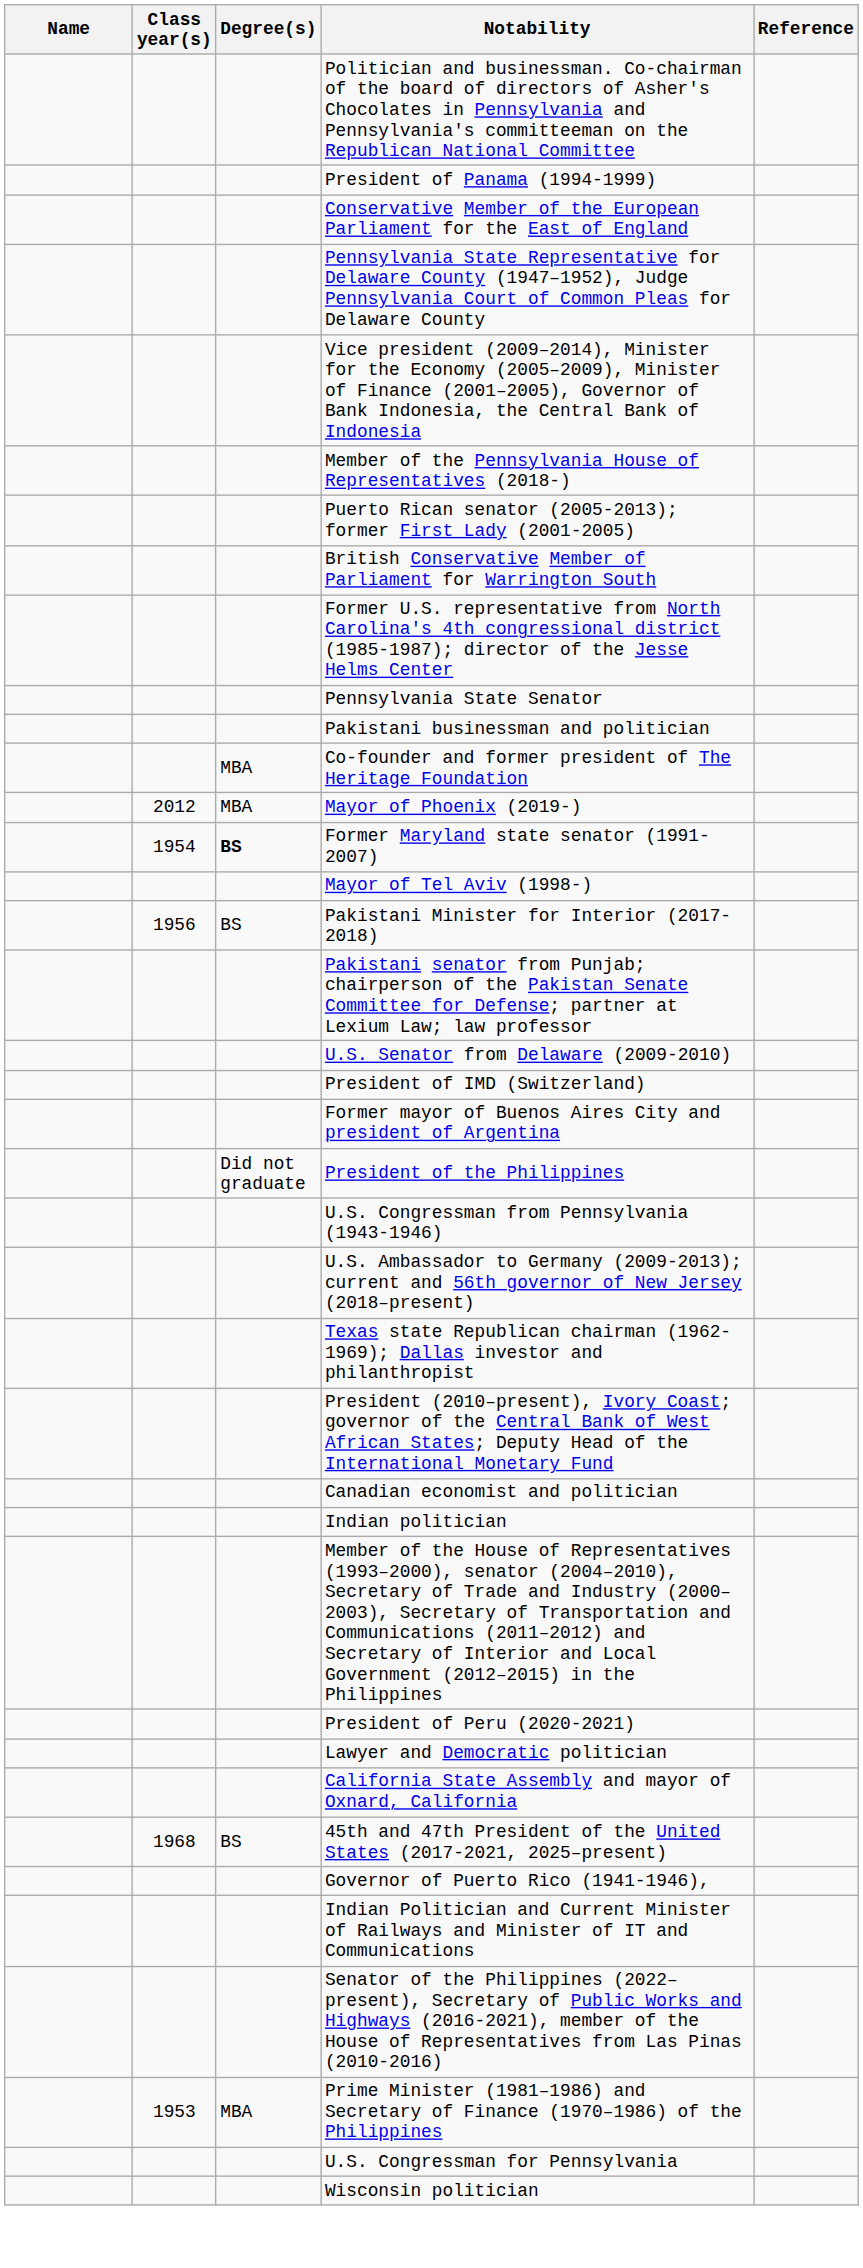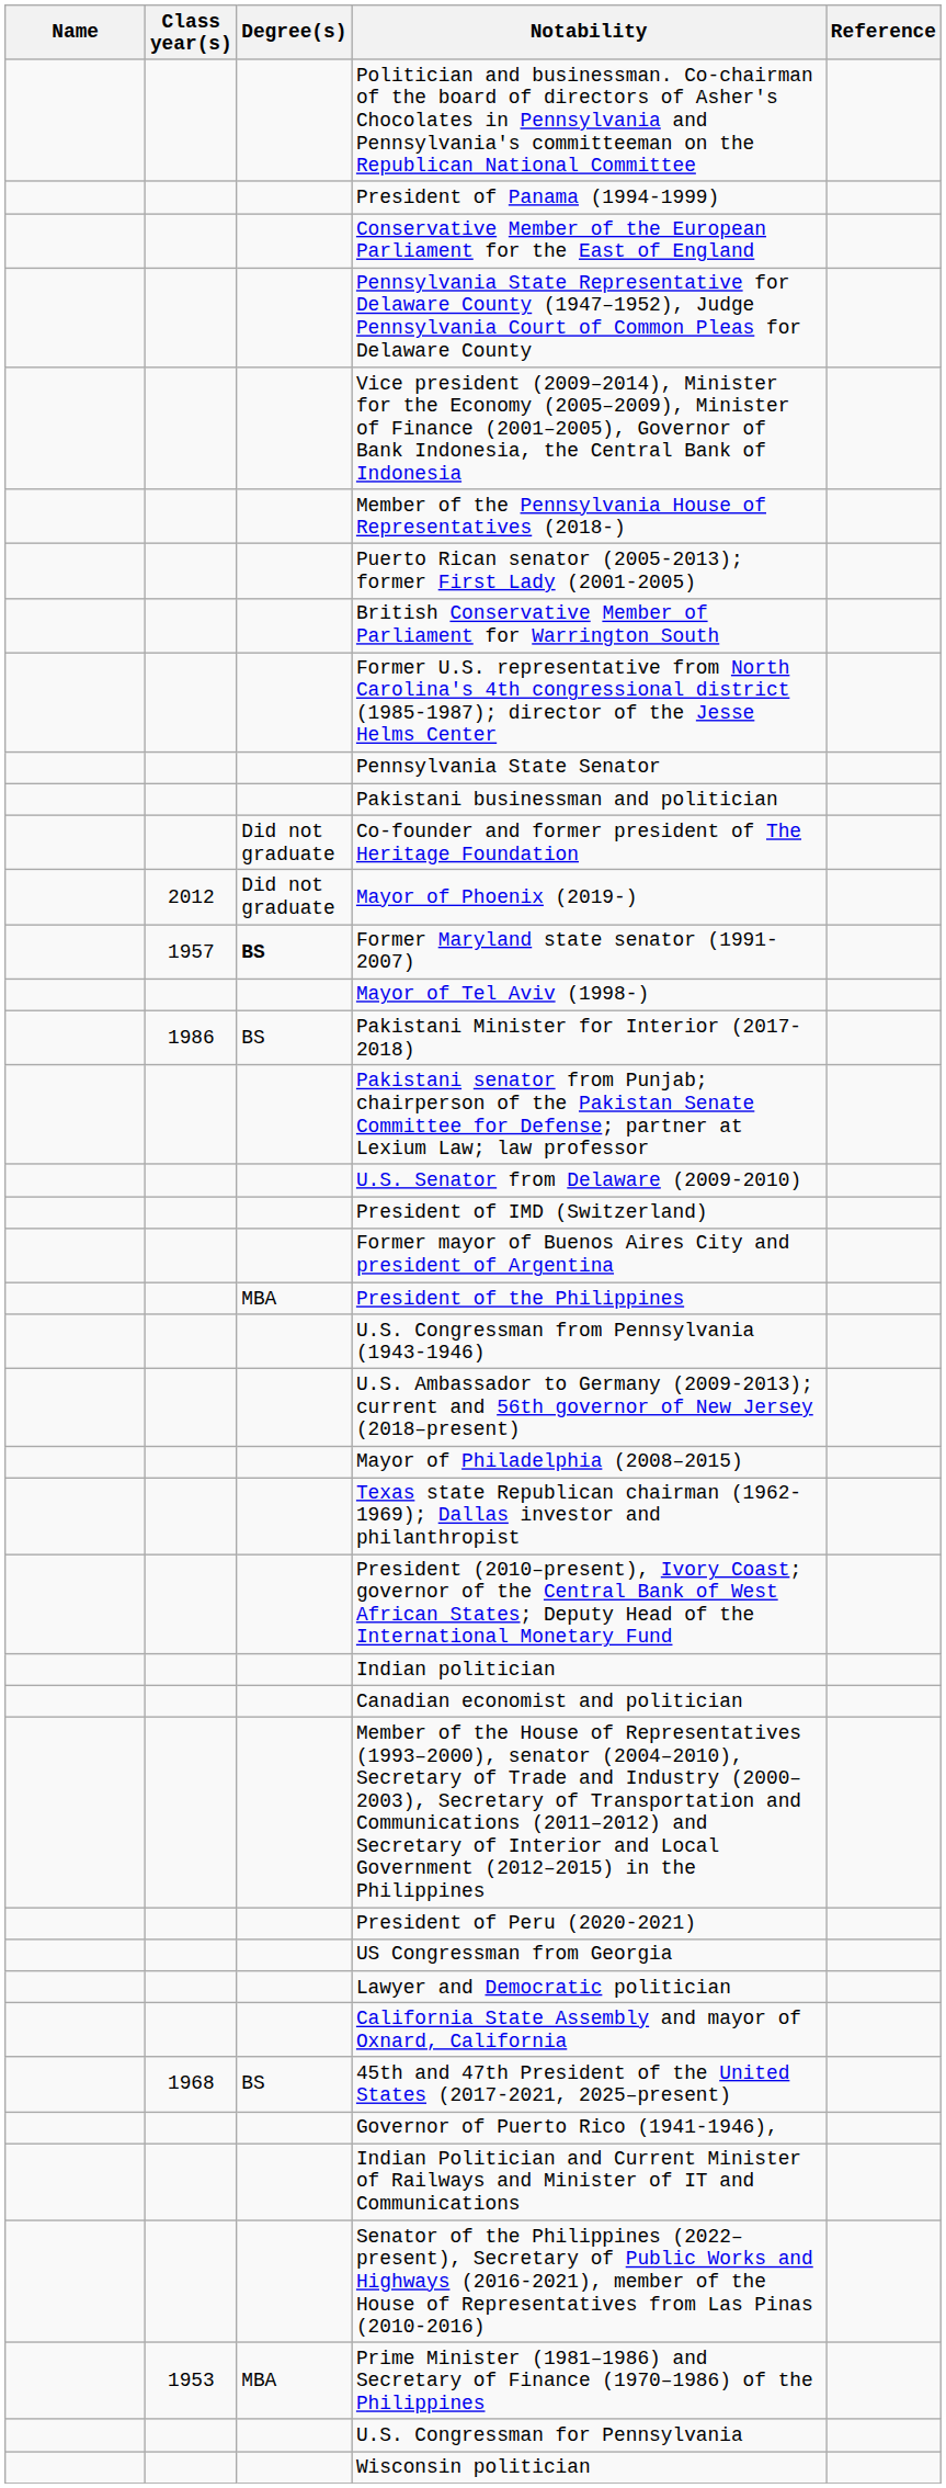 <table class="wikitable sortable" style="width:100%">
 <tr>
 <th style="width:15%;">Name</th>
 <th style="width:5%;">Class year(s)</th>
 <th style="width:10%;">Degree(s)</th>
 <th style="width:*;" class="unsortable">Notability</th>
 <th style="width:5%;" class="unsortable">Reference</th>
 </tr>
 <tr>
 <td></td>
 <td style="text-align:center;"></td>
 <td></td>
 <td>Politician and businessman. Co-chairman of the board of directors of Asher's Chocolates in <a href='#'>Pennsylvania</a> and Pennsylvania's committeeman on the <a href='#'>Republican National Committee</a></td>
 <td style="text-align:center;"></td>
 </tr>
 <tr>
 <td></td>
 <td style="text-align:center;"></td>
 <td></td>
 <td>President of <a href='#'>Panama</a> (1994-1999)</td>
 <td style="text-align:center;"></td>
 </tr>
 <tr>
 <td></td>
 <td style="text-align:center;"></td>
 <td></td>
 <td><a href='#'>Conservative</a> <a href='#'>Member of the European Parliament</a> for the <a href='#'>East of England</a></td>
 <td style="text-align:center;"></td>
 </tr>
 <tr>
 <td></td>
 <td style="text-align:center;"></td>
 <td></td>
 <td><a href='#'>Pennsylvania State Representative</a> for <a href='#'>Delaware County</a> (1947–1952), Judge <a href='#'>Pennsylvania Court of Common Pleas</a> for Delaware County</td>
 <td style="text-align:center;"></td>
 </tr>
 <tr>
 <td></td>
 <td style="text-align:center;"></td>
 <td></td>
 <td>Vice president (2009–2014), Minister for the Economy (2005–2009), Minister of Finance (2001–2005), Governor of Bank Indonesia, the Central Bank of <a href='#'>Indonesia</a></td>
 <td style="text-align:center;"></td>
 </tr>
 <tr>
 <td></td>
 <td style="text-align:center;"></td>
 <td></td>
 <td>Member of the <a href='#'>Pennsylvania House of Representatives</a> (2018-)</td>
 <td style="text-align:center;"></td>
 </tr>
 <tr>
 <td></td>
 <td style="text-align:center;"></td>
 <td></td>
 <td>Puerto Rican senator (2005-2013); former <a href='#'>First Lady</a> (2001-2005)</td>
 <td style="text-align:center;"></td>
 </tr>
 <tr>
 <td></td>
 <td style="text-align:center;"></td>
 <td></td>
 <td>British <a href='#'>Conservative</a> <a href='#'>Member of Parliament</a> for <a href='#'>Warrington South</a></td>
 <td style="text-align:center;"></td>
 </tr>
 <tr>
 <td></td>
 <td style="text-align:center;"></td>
 <td></td>
 <td>Former U.S. representative from <a href='#'>North Carolina's 4th congressional district</a> (1985-1987); director of the <a href='#'>Jesse Helms Center</a></td>
 <td style="text-align:center;"></td>
 </tr>
 <tr>
 <td></td>
 <td style="text-align:center;"></td>
 <td></td>
 <td>Pennsylvania State Senator</td>
 <td style="text-align:center;"></td>
 </tr>
 <tr>
 <td></td>
 <td style="text-align:center;"></td>
 <td></td>
 <td>Pakistani businessman and politician</td>
 <td style="text-align:center;"></td>
 </tr>
 <tr>
 <td></td>
 <td style="text-align:center;"></td>
-<td>MBA</td>
+<td>Did not graduate</td>
 <td>Co-founder and former president of <a href='#'>The Heritage Foundation</a></td>
 <td style="text-align:center;"></td>
 </tr>
 <tr>
 <td></td>
 <td style="text-align:center;">2012</td>
-<td>MBA</td>
+<td>Did not graduate</td>
 <td><a href='#'>Mayor of Phoenix</a> (2019-)</td>
 <td style="text-align:center;"></td>
 </tr>
 <tr>
 <td></td>
-<td style="text-align:center;">1954</td>
+<td style="text-align:center;">1957</td>
 <td><strong>BS</strong></td>
 <td>Former <a href='#'>Maryland</a> state senator (1991-2007)</td>
 <td style="text-align:center;"></td>
 </tr>
 <tr>
 <td></td>
 <td style="text-align:center;"></td>
 <td></td>
 <td><a href='#'>Mayor of Tel Aviv</a> (1998-)</td>
 <td style="text-align:center;"></td>
 </tr>
 <tr>
 <td></td>
-<td style="text-align:center;">1956</td>
+<td style="text-align:center;">1986</td>
 <td>BS</td>
 <td>Pakistani Minister for Interior (2017-2018)</td>
 <td style="text-align:center;"></td>
 </tr>
 <tr>
 <td></td>
 <td style="text-align:center;"></td>
 <td></td>
 <td><a href='#'>Pakistani</a> <a href='#'>senator</a> from Punjab; chairperson of the <a href='#'>Pakistan Senate Committee for Defense</a>; partner at Lexium Law; law professor</td>
 <td style="text-align:center;"></td>
 </tr>
 <tr>
 <td></td>
 <td style="text-align:center;"></td>
 <td></td>
 <td><a href='#'>U.S. Senator</a> from <a href='#'>Delaware</a> (2009-2010)</td>
 <td style="text-align:center;"></td>
 </tr>
 <tr>
 <td></td>
 <td style="text-align:center;"></td>
 <td></td>
 <td>President of IMD (Switzerland)</td>
 <td style="text-align:center;"></td>
 </tr>
 <tr>
 <td></td>
 <td style="text-align:center;"></td>
 <td></td>
 <td>Former mayor of Buenos Aires City and <a href='#'>president of Argentina</a></td>
 <td style="text-align:center;"></td>
 </tr>
 <tr>
 <td></td>
 <td style="text-align:center;"></td>
-<td>Did not graduate</td>
+<td>MBA</td>
 <td><a href='#'>President of the Philippines</a></td>
 <td style="text-align:center;"></td>
 </tr>
 <tr>
 <td></td>
 <td style="text-align:center;"></td>
 <td></td>
 <td>U.S. Congressman from Pennsylvania (1943-1946)</td>
 <td style="text-align:center;"></td>
 </tr>
 <tr>
 <td></td>
 <td style="text-align:center;"></td>
 <td></td>
 <td>U.S. Ambassador to Germany (2009-2013); current and <a href='#'>56th governor of New Jersey</a> (2018–present)</td>
 <td style="text-align:center;"></td>
 </tr>
 <tr>
 <td></td>
 <td style="text-align:center;"></td>
 <td></td>
+<td>Mayor of <a href='#'>Philadelphia</a> (2008–2015)</td>
+<td style="text-align:center;"></td>
+</tr>
+<tr>
+<td></td>
+<td style="text-align:center;"></td>
+<td></td>
 <td><a href='#'>Texas</a> state Republican chairman (1962-1969); <a href='#'>Dallas</a> investor and philanthropist</td>
 <td style="text-align:center;"></td>
 </tr>
 <tr>
 <td></td>
 <td style="text-align:center;"></td>
 <td></td>
 <td>President (2010–present), <a href='#'>Ivory Coast</a>; governor of the <a href='#'>Central Bank of West African States</a>; Deputy Head of the <a href='#'>International Monetary Fund</a></td>
 <td style="text-align:center;"></td>
 </tr>
 <tr>
 <td></td>
 <td style="text-align:center;"></td>
 <td></td>
-<td>Canadian economist and politician</td>
+<td>Indian politician</td>
 <td style="text-align:center;"></td>
 </tr>
 <tr>
 <td></td>
 <td style="text-align:center;"></td>
 <td></td>
-<td>Indian politician</td>
+<td>Canadian economist and politician</td>
 <td style="text-align:center;"></td>
 </tr>
 <tr>
 <td></td>
 <td style="text-align:center;"></td>
 <td></td>
 <td>Member of the House of Representatives (1993–2000), senator (2004–2010), Secretary of Trade and Industry (2000–2003), Secretary of Transportation and Communications (2011–2012) and Secretary of Interior and Local Government (2012–2015) in the Philippines</td>
 <td style="text-align:center;"></td>
 </tr>
 <tr>
 <td></td>
 <td style="text-align:center;"></td>
 <td></td>
 <td>President of Peru (2020-2021)</td>
+<td style="text-align:center;"></td>
+</tr>
+<tr>
+<td></td>
+<td style="text-align:center;"></td>
+<td></td>
+<td>US Congressman from Georgia</td>
 <td style="text-align:center;"></td>
 </tr>
 <tr>
 <td></td>
 <td style="text-align:center;"></td>
 <td></td>
 <td>Lawyer and <a href='#'>Democratic</a> politician</td>
 <td style="text-align:center;"></td>
 </tr>
 <tr>
 <td></td>
 <td style="text-align:center;"></td>
 <td></td>
 <td><a href='#'>California State Assembly</a> and mayor of <a href='#'>Oxnard, California</a></td>
 <td style="text-align:center;"></td>
 </tr>
 <tr>
 <td></td>
 <td style="text-align:center;">1968</td>
 <td>BS</td>
 <td>45th and 47th President of the <a href='#'>United States</a> (2017-2021, 2025–present)</td>
 <td style="text-align:center;"></td>
 </tr>
 <tr>
 <td></td>
 <td style="text-align:center;"></td>
 <td></td>
 <td>Governor of Puerto Rico (1941-1946),</td>
 <td style="text-align:center;"></td>
 </tr>
 <tr>
 <td></td>
 <td style="text-align:center;"></td>
 <td></td>
 <td>Indian Politician and Current Minister of Railways and Minister of IT and Communications</td>
 <td style="text-align:center;"></td>
 </tr>
 <tr>
 <td></td>
 <td style="text-align:center;"></td>
 <td></td>
 <td>Senator of the Philippines (2022–present), Secretary of <a href='#'>Public Works and Highways</a> (2016-2021), member of the House of Representatives from Las Pinas (2010-2016)</td>
 <td style="text-align:center;"></td>
 </tr>
 <tr>
 <td></td>
 <td style="text-align:center;">1953</td>
 <td>MBA</td>
 <td>Prime Minister (1981–1986) and Secretary of Finance (1970–1986) of the <a href='#'>Philippines</a></td>
 <td style="text-align:center;"></td>
 </tr>
 <tr>
 <td></td>
 <td style="text-align:center;"></td>
 <td></td>
 <td>U.S. Congressman for Pennsylvania</td>
 <td style="text-align:center;"></td>
 </tr>
 <tr>
 <td></td>
 <td style="text-align:center;"></td>
 <td></td>
 <td>Wisconsin politician</td>
 <td style="text-align:center;"></td>
 </tr>
 </table>
